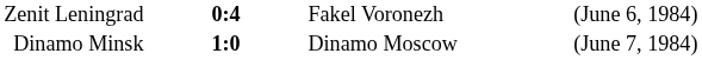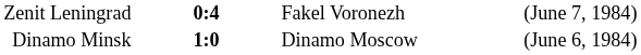 <table style="width:100%;" cellspacing="1">
 <tr>
 <th width=20%></th>
 <th width=12%></th>
 <th width=20%></th>
 <th></th>
 </tr>
 <tr style=font-size:90%>
 <td align=right>Zenit Leningrad</td>
 <td align=center><strong>0:4</strong></td>
 <td>Fakel Voronezh</td>
-<td> (June 6, 1984)</td>
+<td>(June 7, 1984)</td>
 </tr>
 <tr style=font-size:90%>
 <td align=right>Dinamo Minsk</td>
 <td align=center><strong>1:0</strong></td>
 <td>Dinamo Moscow</td>
-<td>(June 7, 1984)</td>
+<td> (June 6, 1984)</td>
 </tr>
 </table>
